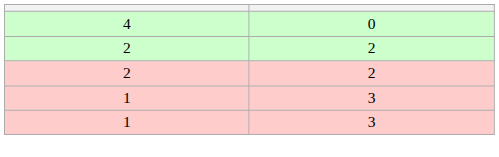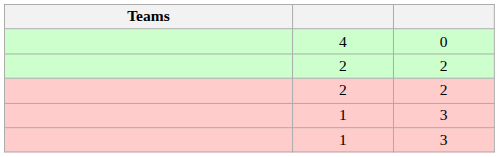 <table class="wikitable" width="40%" style="text-align:center;">
 <tr>
+<th width="20%">Teams</th>
 <th width="7%"></th>
 <th width="7%"></th>
 </tr>
 <tr bgcolor="#cfc">
+<td align=left></td>
 <td>4</td>
 <td>0</td>
 </tr>
 <tr bgcolor="#cfc">
+<td align=left></td>
 <td>2</td>
 <td>2</td>
 </tr>
 <tr bgcolor="#fcc">
+<td align=left></td>
 <td>2</td>
 <td>2</td>
 </tr>
 <tr bgcolor="#fcc">
+<td align=left></td>
 <td>1</td>
 <td>3</td>
 </tr>
 <tr bgcolor="#fcc">
+<td align=left></td>
 <td>1</td>
 <td>3</td>
 </tr>
 </table>
